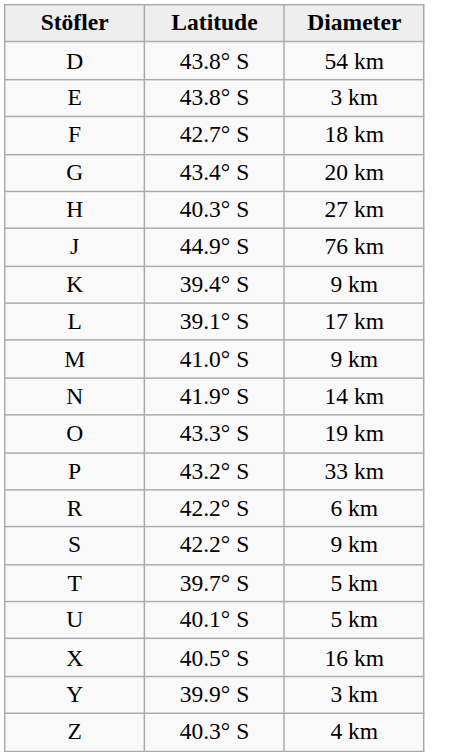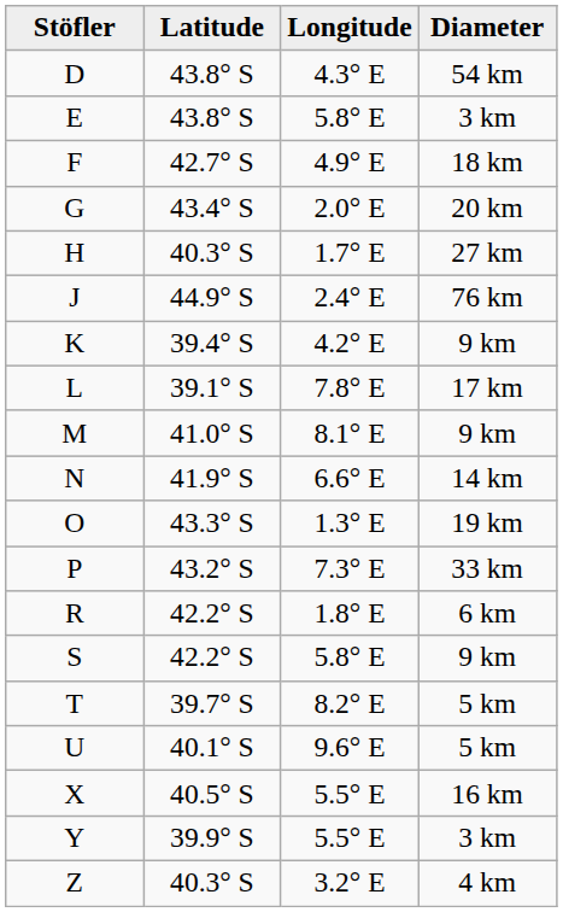 <table class="wikitable">
 <tr>
 <th width="25%" style="background:#eeeeee;">Stöfler</th>
 <th width="25%" style="background:#eeeeee;">Latitude</th>
+<th width="25%" style="background:#eeeeee;">Longitude</th>
 <th width="25%" style="background:#eeeeee;">Diameter</th>
 </tr>
 <tr>
 <td align="center">D</td>
 <td align="center">43.8° S</td>
+<td align="center">4.3° E</td>
 <td align="center">54 km</td>
 </tr>
 <tr>
 <td align="center">E</td>
 <td align="center">43.8° S</td>
+<td align="center">5.8° E</td>
 <td align="center">3 km</td>
 </tr>
 <tr>
 <td align="center">F</td>
 <td align="center">42.7° S</td>
+<td align="center">4.9° E</td>
 <td align="center">18 km</td>
 </tr>
 <tr>
 <td align="center">G</td>
 <td align="center">43.4° S</td>
+<td align="center">2.0° E</td>
 <td align="center">20 km</td>
 </tr>
 <tr>
 <td align="center">H</td>
 <td align="center">40.3° S</td>
+<td align="center">1.7° E</td>
 <td align="center">27 km</td>
 </tr>
 <tr>
 <td align="center">J</td>
 <td align="center">44.9° S</td>
+<td align="center">2.4° E</td>
 <td align="center">76 km</td>
 </tr>
 <tr>
 <td align="center">K</td>
 <td align="center">39.4° S</td>
+<td align="center">4.2° E</td>
 <td align="center">9 km</td>
 </tr>
 <tr>
 <td align="center">L</td>
 <td align="center">39.1° S</td>
+<td align="center">7.8° E</td>
 <td align="center">17 km</td>
 </tr>
 <tr>
 <td align="center">M</td>
 <td align="center">41.0° S</td>
+<td align="center">8.1° E</td>
 <td align="center">9 km</td>
 </tr>
 <tr>
 <td align="center">N</td>
 <td align="center">41.9° S</td>
+<td align="center">6.6° E</td>
 <td align="center">14 km</td>
 </tr>
 <tr>
 <td align="center">O</td>
 <td align="center">43.3° S</td>
+<td align="center">1.3° E</td>
 <td align="center">19 km</td>
 </tr>
 <tr>
 <td align="center">P</td>
 <td align="center">43.2° S</td>
+<td align="center">7.3° E</td>
 <td align="center">33 km</td>
 </tr>
 <tr>
 <td align="center">R</td>
 <td align="center">42.2° S</td>
+<td align="center">1.8° E</td>
 <td align="center">6 km</td>
 </tr>
 <tr>
 <td align="center">S</td>
 <td align="center">42.2° S</td>
+<td align="center">5.8° E</td>
 <td align="center">9 km</td>
 </tr>
 <tr>
 <td align="center">T</td>
 <td align="center">39.7° S</td>
+<td align="center">8.2° E</td>
 <td align="center">5 km</td>
 </tr>
 <tr>
 <td align="center">U</td>
 <td align="center">40.1° S</td>
+<td align="center">9.6° E</td>
 <td align="center">5 km</td>
 </tr>
 <tr>
 <td align="center">X</td>
 <td align="center">40.5° S</td>
+<td align="center">5.5° E</td>
 <td align="center">16 km</td>
 </tr>
 <tr>
 <td align="center">Y</td>
 <td align="center">39.9° S</td>
+<td align="center">5.5° E</td>
 <td align="center">3 km</td>
 </tr>
 <tr>
 <td align="center">Z</td>
 <td align="center">40.3° S</td>
+<td align="center">3.2° E</td>
 <td align="center">4 km</td>
 </tr>
 </table>
